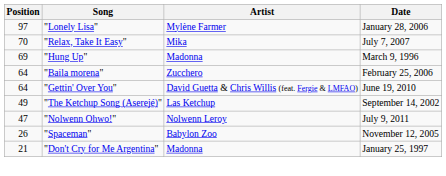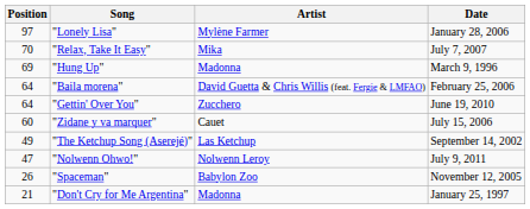 <table class="wikitable sortable">
 <tr>
 <th>Position</th>
 <th>Song</th>
 <th>Artist</th>
 <th>Date</th>
 </tr>
 <tr>
 <td style="text-align:center;">97</td>
 <td>"<a href='#'>Lonely Lisa</a>"</td>
 <td><a href='#'>Mylène Farmer</a></td>
 <td>January 28, 2006</td>
 </tr>
 <tr>
 <td style="text-align:center;">70</td>
 <td>"<a href='#'>Relax, Take It Easy</a>"</td>
 <td><a href='#'>Mika</a></td>
 <td>July 7, 2007</td>
 </tr>
 <tr>
 <td style="text-align:center;">69</td>
 <td>"<a href='#'>Hung Up</a>"</td>
 <td><a href='#'>Madonna</a></td>
 <td>March 9, 1996</td>
 </tr>
 <tr>
 <td style="text-align:center;">64</td>
 <td>"<a href='#'>Baila morena</a>"</td>
-<td><a href='#'>Zucchero</a></td>
+<td><a href='#'>David Guetta</a> & <a href='#'>Chris Willis</a> <small>(feat. <a href='#'>Fergie</a> & <a href='#'>LMFAO</a>)</small></td>
 <td>February 25, 2006</td>
 </tr>
 <tr>
 <td style="text-align:center;">64</td>
 <td>"<a href='#'>Gettin' Over You</a>"</td>
-<td><a href='#'>David Guetta</a> & <a href='#'>Chris Willis</a> <small>(feat. <a href='#'>Fergie</a> & <a href='#'>LMFAO</a>)</small></td>
+<td><a href='#'>Zucchero</a></td>
 <td>June 19, 2010</td>
+</tr>
+<tr>
+<td style="text-align:center;">60</td>
+<td>"<a href='#'>Zidane y va marquer</a>"</td>
+<td>Cauet</td>
+<td>July 15, 2006</td>
 </tr>
 <tr>
 <td style="text-align:center;">49</td>
 <td>"<a href='#'>The Ketchup Song (Aserejé)</a>"</td>
 <td><a href='#'>Las Ketchup</a></td>
 <td>September 14, 2002</td>
 </tr>
 <tr>
 <td style="text-align:center;">47</td>
 <td>"<a href='#'>Nolwenn Ohwo!</a>"</td>
 <td><a href='#'>Nolwenn Leroy</a></td>
 <td>July 9, 2011</td>
 </tr>
 <tr>
 <td style="text-align:center;">26</td>
 <td>"<a href='#'>Spaceman</a>"</td>
 <td><a href='#'>Babylon Zoo</a></td>
 <td>November 12, 2005</td>
 </tr>
 <tr>
 <td style="text-align:center;">21</td>
 <td>"<a href='#'>Don't Cry for Me Argentina</a>"</td>
 <td><a href='#'>Madonna</a></td>
 <td>January 25, 1997</td>
 </tr>
 </table>
